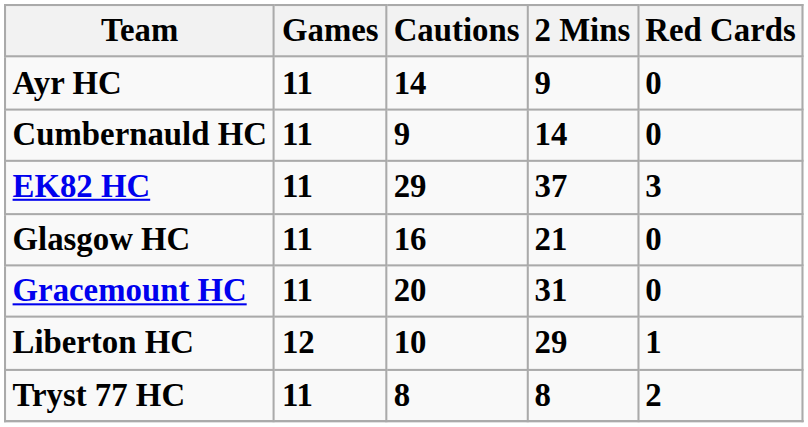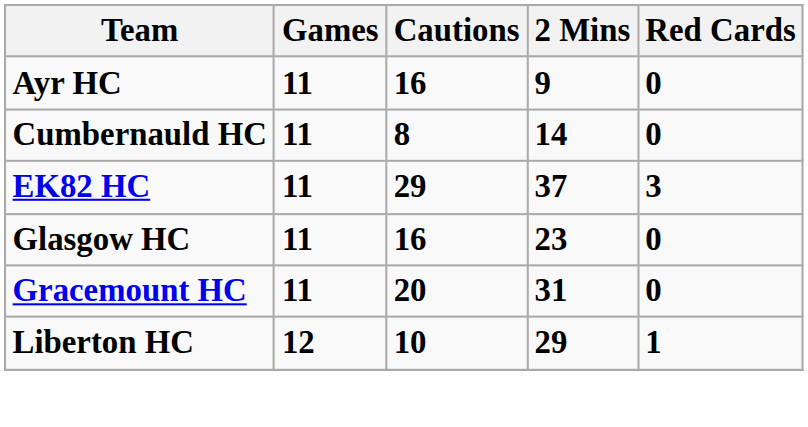 <table class="wikitable">
 <tr>
 <th><strong>Team</strong></th>
 <th><strong>Games</strong></th>
 <th><strong>Cautions</strong></th>
 <th><strong>2 Mins</strong></th>
 <th><strong>Red Cards</strong></th>
 </tr>
 <tr>
 <td><strong>Ayr HC</strong></td>
 <td><strong>11</strong></td>
-<td><strong>14</strong></td>
+<td><strong>16</strong></td>
 <td><strong>9</strong></td>
 <td><strong>0</strong></td>
 </tr>
 <tr>
 <td><strong>Cumbernauld HC</strong></td>
 <td><strong>11</strong></td>
-<td><strong>9</strong></td>
+<td><strong>8</strong></td>
 <td><strong>14</strong></td>
 <td><strong>0</strong></td>
 </tr>
 <tr>
 <td><strong><a href='#'>EK82 HC</a></strong></td>
 <td><strong>11</strong></td>
 <td><strong>29</strong></td>
 <td><strong>37</strong></td>
 <td><strong>3</strong></td>
 </tr>
 <tr>
 <td><strong>Glasgow HC</strong></td>
 <td><strong>11</strong></td>
 <td><strong>16</strong></td>
-<td><strong>21</strong></td>
+<td><strong>23</strong></td>
 <td><strong>0</strong></td>
 </tr>
 <tr>
 <td><strong><a href='#'>Gracemount HC</a></strong></td>
 <td><strong>11</strong></td>
 <td><strong>20</strong></td>
 <td><strong>31</strong></td>
 <td><strong>0</strong></td>
 </tr>
 <tr>
 <td><strong>Liberton HC</strong></td>
 <td><strong>12</strong></td>
 <td><strong>10</strong></td>
 <td><strong>29</strong></td>
 <td><strong>1</strong></td>
 </tr>
 <tr>
-<td><strong>Tryst 77 HC</strong></td>
-<td><strong>11</strong></td>
-<td><strong>8</strong></td>
-<td><strong>8</strong></td>
-<td><strong>2</strong></td>
-</tr>
-<tr>
 </tr>
 </table>
